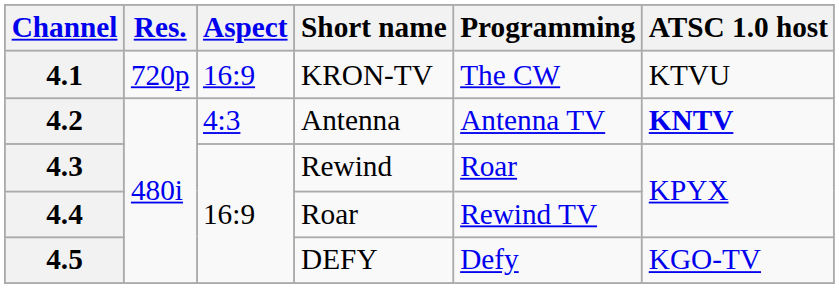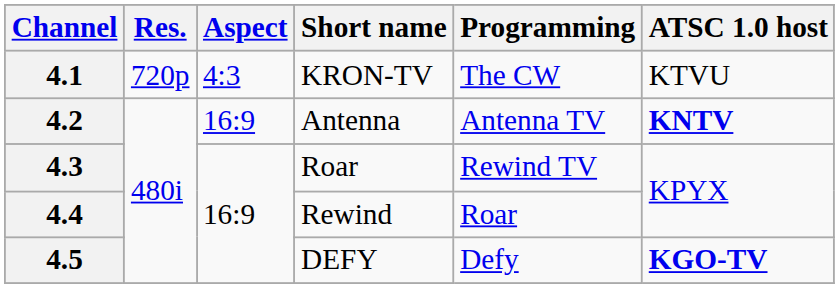 <table class="wikitable">
 <tr>
 <th scope = "col"><a href='#'>Channel</a></th>
 <th scope = "col"><a href='#'>Res.</a></th>
 <th scope = "col"><a href='#'>Aspect</a></th>
 <th scope = "col">Short name</th>
 <th scope = "col">Programming</th>
 <th scope = "col">ATSC 1.0 host</th>
 </tr>
 <tr>
 <th scope = "row">4.1</th>
 <td><a href='#'>720p</a></td>
-<td><a href='#'>16:9</a></td>
+<td><a href='#'>4:3</a></td>
 <td>KRON-TV</td>
 <td><a href='#'>The CW</a></td>
 <td>KTVU</td>
 </tr>
 <tr>
 <th scope = "row">4.2</th>
 <td rowspan=4><a href='#'>480i</a></td>
-<td><a href='#'>4:3</a></td>
+<td><a href='#'>16:9</a></td>
 <td>Antenna</td>
 <td><a href='#'>Antenna TV</a></td>
 <td><strong><a href='#'>KNTV</a></strong></td>
 </tr>
 <tr>
 <th scope = "row">4.3</th>
 <td rowspan="3">16:9</td>
-<td>Rewind</td>
-<td><a href='#'>Roar</a></td>
+<td>Roar</td>
+<td><a href='#'>Rewind TV</a></td>
 <td rowspan=2><a href='#'>KPYX</a></td>
 </tr>
 <tr>
 <th scope = "row">4.4</th>
-<td>Roar</td>
-<td><a href='#'>Rewind TV</a></td>
+<td>Rewind</td>
+<td><a href='#'>Roar</a></td>
 </tr>
 <tr>
 <th scope = "row">4.5</th>
 <td>DEFY</td>
 <td><a href='#'>Defy</a></td>
-<td><a href='#'>KGO-TV</a></td>
+<td><strong><a href='#'>KGO-TV</a></strong></td>
 </tr>
 </table>
